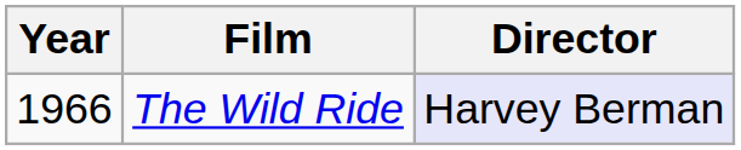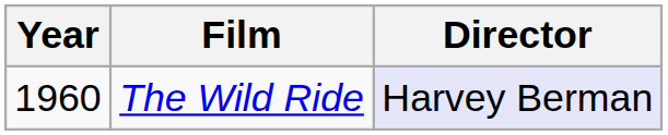 <table class="wikitable">
 <tr>
 <th>Year</th>
 <th>Film</th>
 <th>Director</th>
 </tr>
 <tr>
-<td>1966</td>
+<td>1960</td>
 <td><em><a href='#'>The Wild Ride</a></em></td>
 <td style="background: lavender;">Harvey Berman</td>
 </tr>
 </table>
